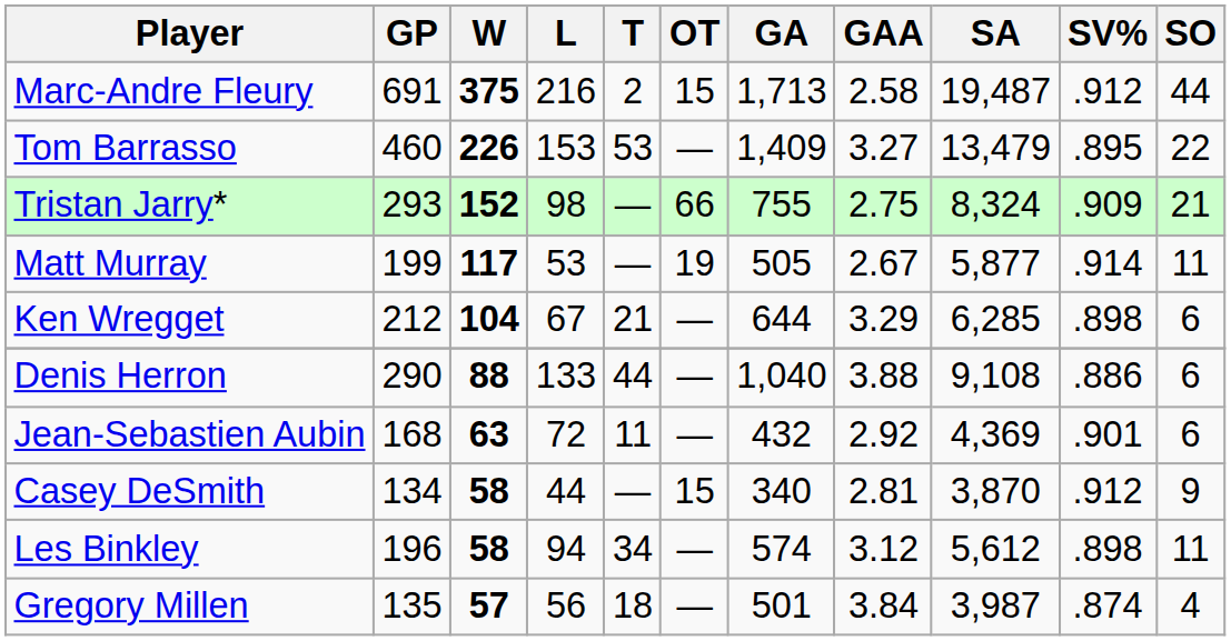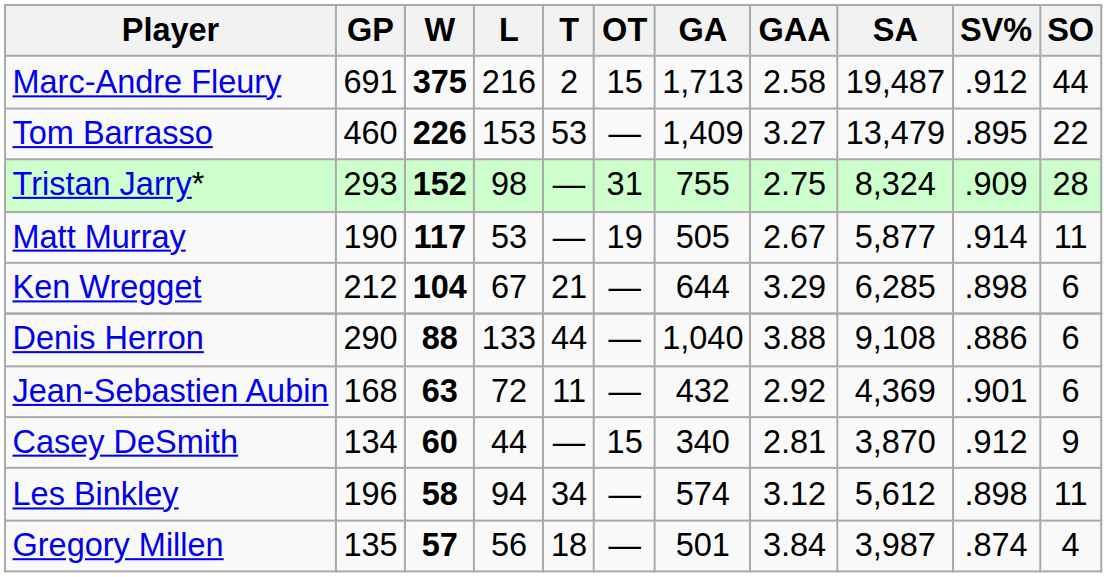 <table class="wikitable" style="text-align:center;">
 <tr>
 <th>Player</th>
 <th>GP</th>
 <th>W</th>
 <th>L</th>
 <th>T</th>
 <th>OT</th>
 <th>GA</th>
 <th>GAA</th>
 <th>SA</th>
 <th>SV%</th>
 <th>SO</th>
 </tr>
 <tr>
 <td style="text-align:left;"><a href='#'>Marc-Andre Fleury</a></td>
 <td>691</td>
 <td><strong>375</strong></td>
 <td>216</td>
 <td>2</td>
 <td>15</td>
 <td>1,713</td>
 <td>2.58</td>
 <td>19,487</td>
 <td>.912</td>
 <td>44</td>
 </tr>
 <tr>
 <td style="text-align:left;"><a href='#'>Tom Barrasso</a></td>
 <td>460</td>
 <td><strong>226</strong></td>
 <td>153</td>
 <td>53</td>
 <td>—</td>
 <td>1,409</td>
 <td>3.27</td>
 <td>13,479</td>
 <td>.895</td>
 <td>22</td>
 </tr>
 <tr style="background:#cfc;">
 <td style="text-align:left;"><a href='#'>Tristan Jarry</a>*</td>
 <td>293</td>
 <td><strong>152</strong></td>
 <td>98</td>
 <td>—</td>
-<td>66</td>
+<td>31</td>
 <td>755</td>
 <td>2.75</td>
 <td>8,324</td>
 <td>.909</td>
-<td>21</td>
+<td>28</td>
 </tr>
 <tr>
 <td style="text-align:left;"><a href='#'>Matt Murray</a></td>
-<td>199</td>
+<td>190</td>
 <td><strong>117</strong></td>
 <td>53</td>
 <td>—</td>
 <td>19</td>
 <td>505</td>
 <td>2.67</td>
 <td>5,877</td>
 <td>.914</td>
 <td>11</td>
 </tr>
 <tr>
 <td style="text-align:left;"><a href='#'>Ken Wregget</a></td>
 <td>212</td>
 <td><strong>104</strong></td>
 <td>67</td>
 <td>21</td>
 <td>—</td>
 <td>644</td>
 <td>3.29</td>
 <td>6,285</td>
 <td>.898</td>
 <td>6</td>
 </tr>
 <tr>
 </tr>
 <tr>
 <td style="text-align:left;"><a href='#'>Denis Herron</a></td>
 <td>290</td>
 <td><strong>88</strong></td>
 <td>133</td>
 <td>44</td>
 <td>—</td>
 <td>1,040</td>
 <td>3.88</td>
 <td>9,108</td>
 <td>.886</td>
 <td>6</td>
 </tr>
 <tr>
 <td style="text-align:left;"><a href='#'>Jean-Sebastien Aubin</a></td>
 <td>168</td>
 <td><strong>63</strong></td>
 <td>72</td>
 <td>11</td>
 <td>—</td>
 <td>432</td>
 <td>2.92</td>
 <td>4,369</td>
 <td>.901</td>
 <td>6</td>
 </tr>
 <tr>
 <td style="text-align:left;"><a href='#'>Casey DeSmith</a></td>
 <td>134</td>
-<td><strong>58</strong></td>
+<td><strong>60</strong></td>
 <td>44</td>
 <td>—</td>
 <td>15</td>
 <td>340</td>
 <td>2.81</td>
 <td>3,870</td>
 <td>.912</td>
 <td>9</td>
 </tr>
 <tr>
 <td style="text-align:left;"><a href='#'>Les Binkley</a></td>
 <td>196</td>
 <td><strong>58</strong></td>
 <td>94</td>
 <td>34</td>
 <td>—</td>
 <td>574</td>
 <td>3.12</td>
 <td>5,612</td>
 <td>.898</td>
 <td>11</td>
 </tr>
 <tr>
 <td style="text-align:left;"><a href='#'>Gregory Millen</a></td>
 <td>135</td>
 <td><strong>57</strong></td>
 <td>56</td>
 <td>18</td>
 <td>—</td>
 <td>501</td>
 <td>3.84</td>
 <td>3,987</td>
 <td>.874</td>
 <td>4</td>
 </tr>
 </table>
